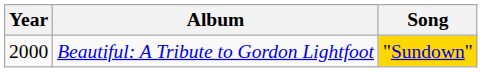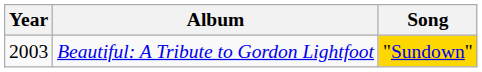 <table class="wikitable">
 <tr>
 <th>Year</th>
 <th>Album</th>
 <th>Song</th>
 </tr>
 <tr>
-<td>2000</td>
+<td>2003</td>
 <td><em><a href='#'>Beautiful: A Tribute to Gordon Lightfoot</a></em></td>
 <td style="background: gold;">"<a href='#'>Sundown</a>"</td>
 </tr>
 </table>
